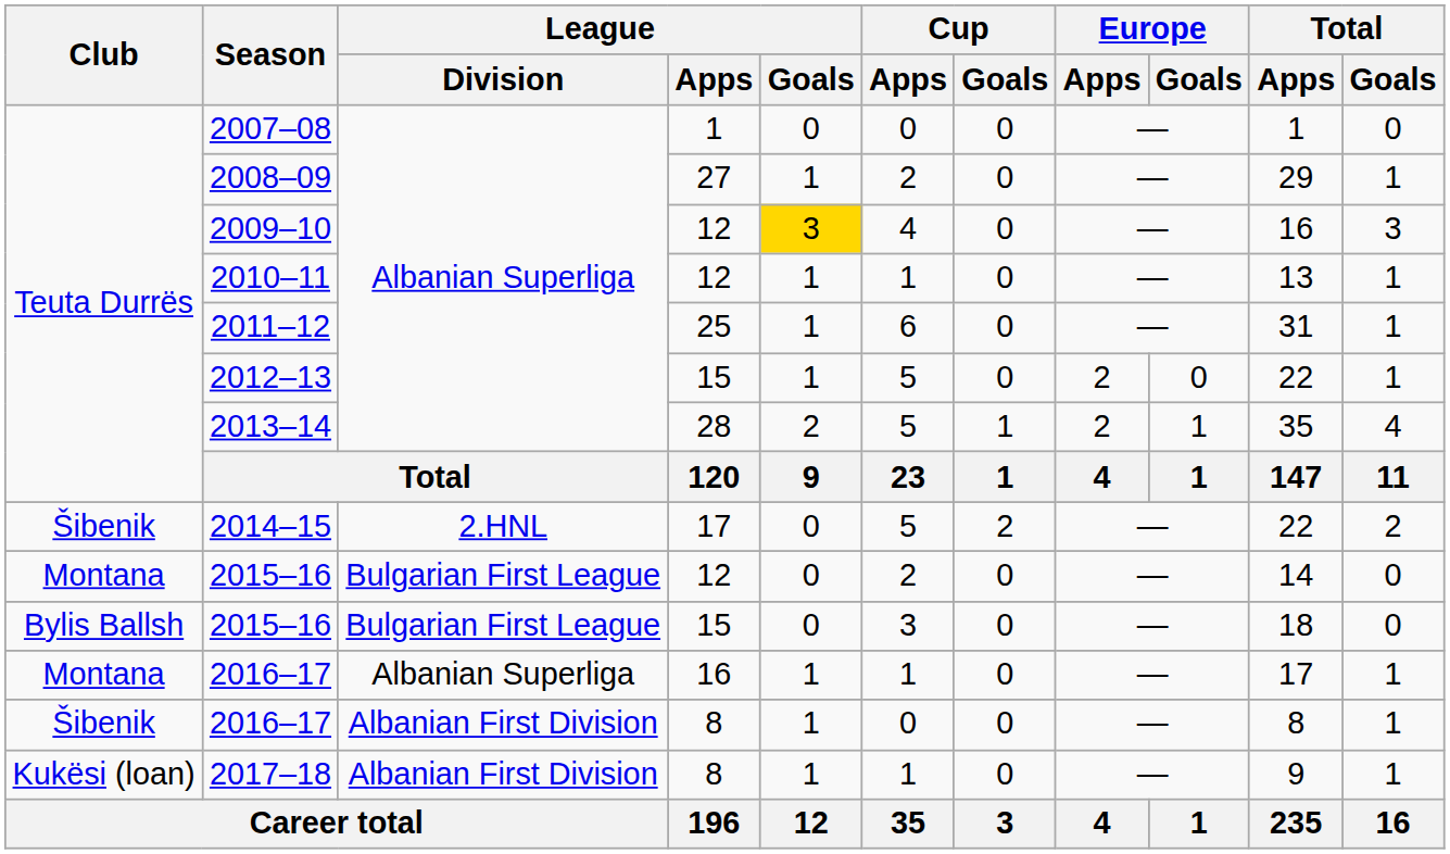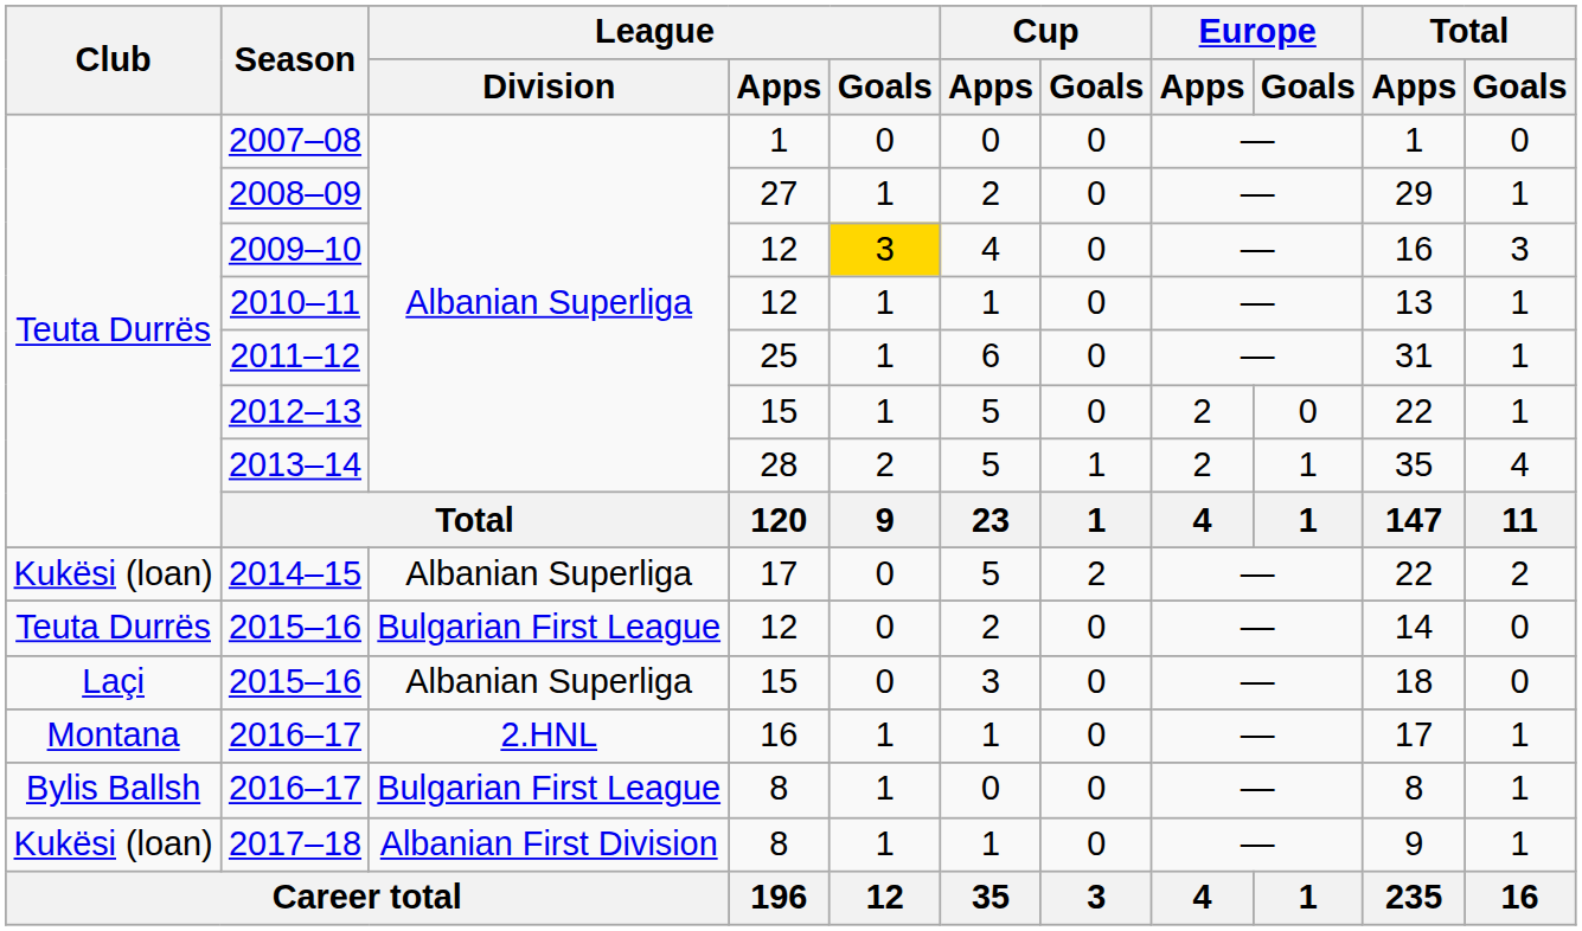 <table class="wikitable" style="text-align:center">
 <tr>
 <th rowspan="2">Club</th>
 <th rowspan="2">Season</th>
 <th colspan="3">League</th>
 <th colspan="2">Cup</th>
 <th colspan="2"><a href='#'>Europe</a></th>
 <th colspan="2">Total</th>
 </tr>
 <tr>
 <th>Division</th>
 <th>Apps</th>
 <th>Goals</th>
 <th>Apps</th>
 <th>Goals</th>
 <th>Apps</th>
 <th>Goals</th>
 <th>Apps</th>
 <th>Goals</th>
 </tr>
 <tr>
 <td rowspan="8"><a href='#'>Teuta Durrës</a></td>
 <td><a href='#'>2007–08</a></td>
 <td rowspan="7"><a href='#'>Albanian Superliga</a></td>
 <td>1</td>
 <td>0</td>
 <td>0</td>
 <td>0</td>
 <td colspan="2">—</td>
 <td>1</td>
 <td>0</td>
 </tr>
 <tr>
 <td><a href='#'>2008–09</a></td>
 <td>27</td>
 <td>1</td>
 <td>2</td>
 <td>0</td>
 <td colspan="2">—</td>
 <td>29</td>
 <td>1</td>
 </tr>
 <tr>
 <td><a href='#'>2009–10</a></td>
 <td>12</td>
 <td style="background: gold;">3</td>
 <td>4</td>
 <td>0</td>
 <td colspan="2">—</td>
 <td>16</td>
 <td>3</td>
 </tr>
 <tr>
 <td><a href='#'>2010–11</a></td>
 <td>12</td>
 <td>1</td>
 <td>1</td>
 <td>0</td>
 <td colspan="2">—</td>
 <td>13</td>
 <td>1</td>
 </tr>
 <tr>
 <td><a href='#'>2011–12</a></td>
 <td>25</td>
 <td>1</td>
 <td>6</td>
 <td>0</td>
 <td colspan="2">—</td>
 <td>31</td>
 <td>1</td>
 </tr>
 <tr>
 <td><a href='#'>2012–13</a></td>
 <td>15</td>
 <td>1</td>
 <td>5</td>
 <td>0</td>
 <td>2</td>
 <td>0</td>
 <td>22</td>
 <td>1</td>
 </tr>
 <tr>
 <td><a href='#'>2013–14</a></td>
 <td>28</td>
 <td>2</td>
 <td>5</td>
 <td>1</td>
 <td>2</td>
 <td>1</td>
 <td>35</td>
 <td>4</td>
 </tr>
 <tr>
 <th colspan="2">Total</th>
 <th>120</th>
 <th>9</th>
 <th>23</th>
 <th>1</th>
 <th>4</th>
 <th>1</th>
 <th>147</th>
 <th>11</th>
 </tr>
 <tr>
-<td><a href='#'>Šibenik</a></td>
+<td><a href='#'>Kukësi</a> (loan)</td>
 <td><a href='#'>2014–15</a></td>
-<td><a href='#'>2.HNL</a></td>
+<td>Albanian Superliga</td>
 <td>17</td>
 <td>0</td>
 <td>5</td>
 <td>2</td>
 <td colspan="2">—</td>
 <td>22</td>
 <td>2</td>
 </tr>
 <tr>
-<td><a href='#'>Montana</a></td>
+<td><a href='#'>Teuta Durrës</a></td>
 <td><a href='#'>2015–16</a></td>
 <td><a href='#'>Bulgarian First League</a></td>
 <td>12</td>
 <td>0</td>
 <td>2</td>
 <td>0</td>
 <td colspan="2">—</td>
 <td>14</td>
 <td>0</td>
 </tr>
 <tr>
-<td><a href='#'>Bylis Ballsh</a></td>
+<td><a href='#'>Laçi</a></td>
 <td><a href='#'>2015–16</a></td>
-<td><a href='#'>Bulgarian First League</a></td>
+<td>Albanian Superliga</td>
 <td>15</td>
 <td>0</td>
 <td>3</td>
 <td>0</td>
 <td colspan="2">—</td>
 <td>18</td>
 <td>0</td>
 </tr>
 <tr>
 <td><a href='#'>Montana</a></td>
 <td><a href='#'>2016–17</a></td>
-<td>Albanian Superliga</td>
+<td><a href='#'>2.HNL</a></td>
 <td>16</td>
 <td>1</td>
 <td>1</td>
 <td>0</td>
 <td colspan="2">—</td>
 <td>17</td>
 <td>1</td>
 </tr>
 <tr>
-<td><a href='#'>Šibenik</a></td>
+<td><a href='#'>Bylis Ballsh</a></td>
 <td><a href='#'>2016–17</a></td>
-<td><a href='#'>Albanian First Division</a></td>
+<td><a href='#'>Bulgarian First League</a></td>
 <td>8</td>
 <td>1</td>
 <td>0</td>
 <td>0</td>
 <td colspan="2">—</td>
 <td>8</td>
 <td>1</td>
 </tr>
 <tr>
 <td><a href='#'>Kukësi</a> (loan)</td>
 <td><a href='#'>2017–18</a></td>
 <td><a href='#'>Albanian First Division</a></td>
 <td>8</td>
 <td>1</td>
 <td>1</td>
 <td>0</td>
 <td colspan="2">—</td>
 <td>9</td>
 <td>1</td>
 </tr>
 <tr>
 <th colspan="3">Career total</th>
 <th>196</th>
 <th>12</th>
 <th>35</th>
 <th>3</th>
 <th>4</th>
 <th>1</th>
 <th>235</th>
 <th>16</th>
 </tr>
 </table>
